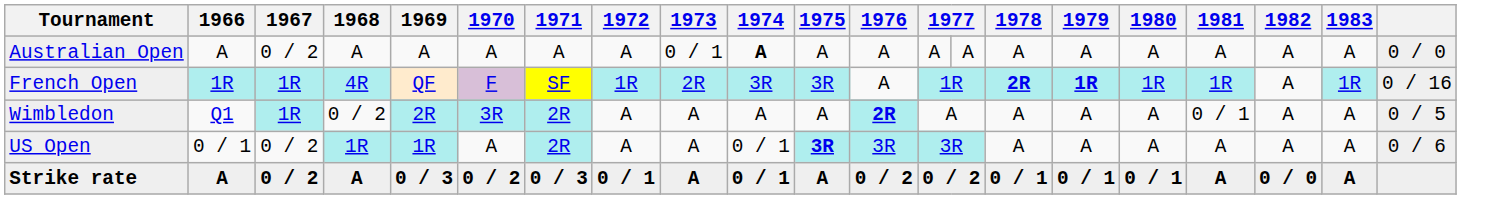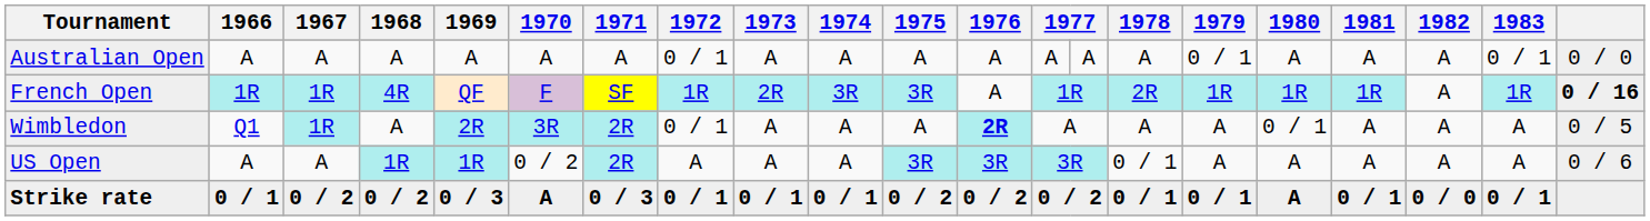 <table class=wikitable style=text-align:center>
 <tr>
 <th>Tournament</th>
 <th>1966</th>
 <th>1967</th>
 <th>1968</th>
 <th>1969</th>
 <th><a href='#'>1970</a></th>
 <th><a href='#'>1971</a></th>
 <th><a href='#'>1972</a></th>
 <th><a href='#'>1973</a></th>
 <th><a href='#'>1974</a></th>
 <th><a href='#'>1975</a></th>
 <th><a href='#'>1976</a></th>
 <th colspan=2><a href='#'>1977</a></th>
 <th><a href='#'>1978</a></th>
 <th><a href='#'>1979</a></th>
 <th><a href='#'>1980</a></th>
 <th><a href='#'>1981</a></th>
 <th><a href='#'>1982</a></th>
 <th><a href='#'>1983</a></th>
 <th></th>
 </tr>
 <tr>
 <td align=left bgcolor=#efefef><a href='#'>Australian Open</a></td>
 <td>A</td>
-<td>0 / 2</td>
 <td>A</td>
 <td>A</td>
 <td>A</td>
 <td>A</td>
 <td>A</td>
 <td>0 / 1</td>
-<td><strong>A</strong></td>
 <td>A</td>
 <td>A</td>
 <td>A</td>
 <td>A</td>
 <td>A</td>
 <td>A</td>
 <td>A</td>
+<td>0 / 1</td>
 <td>A</td>
 <td>A</td>
 <td>A</td>
+<td>0 / 1</td>
 <td bgcolor=#efefef>0 / 0</td>
 </tr>
 <tr>
 <td align=left bgcolor=#efefef><a href='#'>French Open</a></td>
 <td bgcolor=afeeee><a href='#'>1R</a></td>
 <td bgcolor=afeeee><a href='#'>1R</a></td>
 <td bgcolor=afeeee><a href='#'>4R</a></td>
 <td bgcolor=ffebcd><a href='#'>QF</a></td>
 <td bgcolor=thistle><a href='#'>F</a></td>
 <td bgcolor=yellow><a href='#'>SF</a></td>
 <td bgcolor=afeeee><a href='#'>1R</a></td>
 <td bgcolor=afeeee><a href='#'>2R</a></td>
 <td bgcolor=afeeee><a href='#'>3R</a></td>
 <td bgcolor=afeeee><a href='#'>3R</a></td>
 <td>A</td>
 <td bgcolor=afeeee colspan=2><a href='#'>1R</a></td>
-<td bgcolor=afeeee><strong><a href='#'>2R</a></strong></td>
-<td bgcolor=afeeee><strong><a href='#'>1R</a></strong></td>
+<td bgcolor=afeeee><a href='#'>2R</a></td>
+<td bgcolor=afeeee><a href='#'>1R</a></td>
 <td bgcolor=afeeee><a href='#'>1R</a></td>
 <td bgcolor=afeeee><a href='#'>1R</a></td>
 <td>A</td>
 <td bgcolor=afeeee><a href='#'>1R</a></td>
-<td bgcolor=#efefef>0 / 16</td>
+<td bgcolor=#efefef><strong>0 / 16</strong></td>
 </tr>
 <tr>
 <td align=left bgcolor=#efefef><a href='#'>Wimbledon</a></td>
 <td><a href='#'>Q1</a></td>
 <td bgcolor=afeeee><a href='#'>1R</a></td>
-<td>0 / 2</td>
+<td>A</td>
 <td bgcolor=afeeee><a href='#'>2R</a></td>
 <td bgcolor=afeeee><a href='#'>3R</a></td>
 <td bgcolor=afeeee><a href='#'>2R</a></td>
-<td>A</td>
+<td>0 / 1</td>
 <td>A</td>
 <td>A</td>
 <td>A</td>
 <td bgcolor=afeeee><strong><a href='#'>2R</a></strong></td>
 <td colspan=2>A</td>
 <td>A</td>
 <td>A</td>
+<td>0 / 1</td>
 <td>A</td>
-<td>0 / 1</td>
 <td>A</td>
 <td>A</td>
 <td bgcolor=#efefef>0 / 5</td>
 </tr>
 <tr>
 <td align=left bgcolor=#efefef><a href='#'>US Open</a></td>
-<td>0 / 1</td>
-<td>0 / 2</td>
+<td>A</td>
+<td>A</td>
 <td bgcolor=afeeee><a href='#'>1R</a></td>
 <td bgcolor=afeeee><a href='#'>1R</a></td>
-<td>A</td>
+<td>0 / 2</td>
 <td bgcolor=afeeee><a href='#'>2R</a></td>
 <td>A</td>
 <td>A</td>
-<td>0 / 1</td>
-<td bgcolor=afeeee><strong><a href='#'>3R</a></strong></td>
+<td>A</td>
+<td bgcolor=afeeee><a href='#'>3R</a></td>
 <td bgcolor=afeeee><a href='#'>3R</a></td>
 <td bgcolor=afeeee colspan=2><a href='#'>3R</a></td>
-<td>A</td>
+<td>0 / 1</td>
 <td>A</td>
 <td>A</td>
 <td>A</td>
 <td>A</td>
 <td>A</td>
 <td bgcolor=#efefef>0 / 6</td>
 </tr>
 <tr style="font-weight:bold; background:#efefef;">
 <td style=text-align:left>Strike rate</td>
-<td>A</td>
+<td>0 / 1</td>
 <td>0 / 2</td>
+<td>0 / 2</td>
+<td>0 / 3</td>
 <td>A</td>
 <td>0 / 3</td>
+<td>0 / 1</td>
+<td>0 / 1</td>
+<td>0 / 1</td>
 <td>0 / 2</td>
-<td>0 / 3</td>
-<td>0 / 1</td>
-<td>A</td>
-<td>0 / 1</td>
-<td>A</td>
 <td>0 / 2</td>
 <td colspan=2>0 / 2</td>
 <td>0 / 1</td>
 <td>0 / 1</td>
+<td>A</td>
 <td>0 / 1</td>
-<td>A</td>
 <td>0 / 0</td>
-<td>A</td>
+<td>0 / 1</td>
 <td></td>
 </tr>
 </table>
